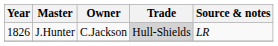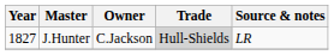 <table class=" wikitable">
 <tr>
 <th>Year</th>
 <th>Master</th>
 <th>Owner</th>
 <th>Trade</th>
 <th>Source & notes</th>
 </tr>
 <tr>
-<td>1826</td>
+<td>1827</td>
 <td>J.Hunter</td>
 <td>C.Jackson</td>
 <td style="background: lightgrey;">Hull-Shields</td>
 <td><em>LR</em></td>
 </tr>
 <tr>
 </tr>
 </table>
